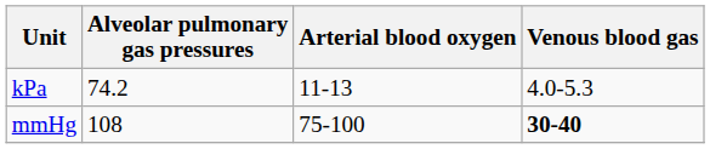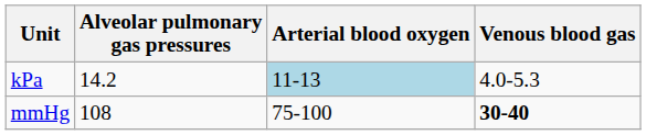 <table class="wikitable" style="float:right; margin-left:25px">
 <tr>
 <th>Unit</th>
 <th>Alveolar pulmonary<br> gas pressures</th>
 <th>Arterial blood oxygen</th>
 <th>Venous blood gas</th>
 </tr>
 <tr>
 <td><a href='#'>kPa</a></td>
-<td>74.2</td>
-<td>11-13</td>
+<td>14.2</td>
+<td style="background: lightblue;">11-13</td>
 <td>4.0-5.3</td>
 </tr>
 <tr>
 <td><a href='#'>mmHg</a></td>
 <td>108</td>
 <td>75-100</td>
 <td><strong>30-40</strong></td>
 </tr>
 <tr>
 </tr>
 </table>
